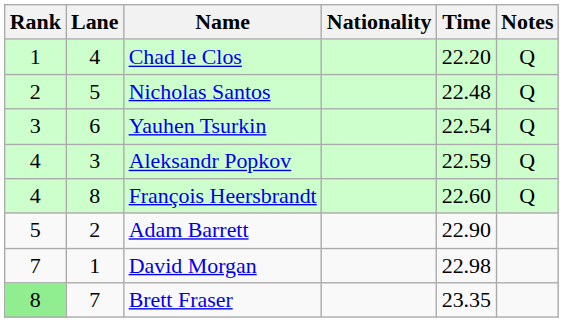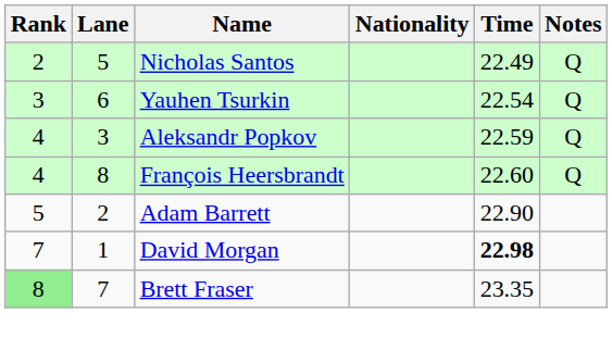 <table class="wikitable sortable" style="text-align:center">
 <tr>
 <th>Rank</th>
 <th>Lane</th>
 <th>Name</th>
 <th>Nationality</th>
 <th>Time</th>
 <th>Notes</th>
 </tr>
 <tr bgcolor=ccffcc>
-<td>1</td>
-<td>4</td>
-<td align=left><a href='#'>Chad le Clos</a></td>
-<td align=left></td>
-<td>22.20</td>
-<td>Q</td>
-</tr>
-<tr bgcolor=ccffcc>
 <td>2</td>
 <td>5</td>
 <td align=left><a href='#'>Nicholas Santos</a></td>
 <td align=left></td>
-<td>22.48</td>
+<td>22.49</td>
 <td>Q</td>
 </tr>
 <tr bgcolor=ccffcc>
 <td>3</td>
 <td>6</td>
 <td align=left><a href='#'>Yauhen Tsurkin</a></td>
 <td align=left></td>
 <td>22.54</td>
 <td>Q</td>
 </tr>
 <tr bgcolor=ccffcc>
 <td>4</td>
 <td>3</td>
 <td align=left><a href='#'>Aleksandr Popkov</a></td>
 <td align=left></td>
 <td>22.59</td>
 <td>Q</td>
 </tr>
 <tr bgcolor=ccffcc>
 <td>4</td>
 <td>8</td>
 <td align=left><a href='#'>François Heersbrandt</a></td>
 <td align=left></td>
 <td>22.60</td>
 <td>Q</td>
 </tr>
 <tr>
 <td>5</td>
 <td>2</td>
 <td align=left><a href='#'>Adam Barrett</a></td>
 <td align=left></td>
 <td>22.90</td>
 <td></td>
 </tr>
 <tr>
 <td>7</td>
 <td>1</td>
 <td align=left><a href='#'>David Morgan</a></td>
 <td align=left></td>
-<td>22.98</td>
+<td><strong>22.98</strong></td>
 <td></td>
 </tr>
 <tr>
 <td style="background: lightgreen;">8</td>
 <td>7</td>
 <td align=left><a href='#'>Brett Fraser</a></td>
 <td align=left></td>
 <td>23.35</td>
 <td></td>
 </tr>
 </table>
